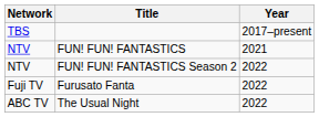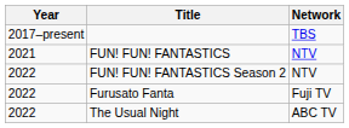 <table class="wikitable">
 <tr>
+<th>Year</th>
+<th>Title</th>
 <th>Network</th>
-<th>Title</th>
-<th>Year</th>
 </tr>
 <tr>
+<td>2017–present</td>
+<td></td>
 <td><a href='#'>TBS</a></td>
-<td></td>
-<td>2017–present</td>
 </tr>
 <tr>
+<td>2021</td>
+<td>FUN! FUN! FANTASTICS</td>
 <td><a href='#'>NTV</a></td>
-<td>FUN! FUN! FANTASTICS</td>
-<td>2021</td>
 </tr>
 <tr>
+<td>2022</td>
+<td>FUN! FUN! FANTASTICS Season 2</td>
 <td>NTV</td>
-<td>FUN! FUN! FANTASTICS Season 2</td>
-<td>2022</td>
 </tr>
 <tr>
+<td>2022</td>
+<td>Furusato Fanta</td>
 <td>Fuji TV</td>
-<td>Furusato Fanta</td>
-<td>2022</td>
 </tr>
 <tr>
+<td>2022</td>
+<td>The Usual Night</td>
 <td>ABC TV</td>
-<td>The Usual Night</td>
-<td>2022</td>
 </tr>
 </table>
